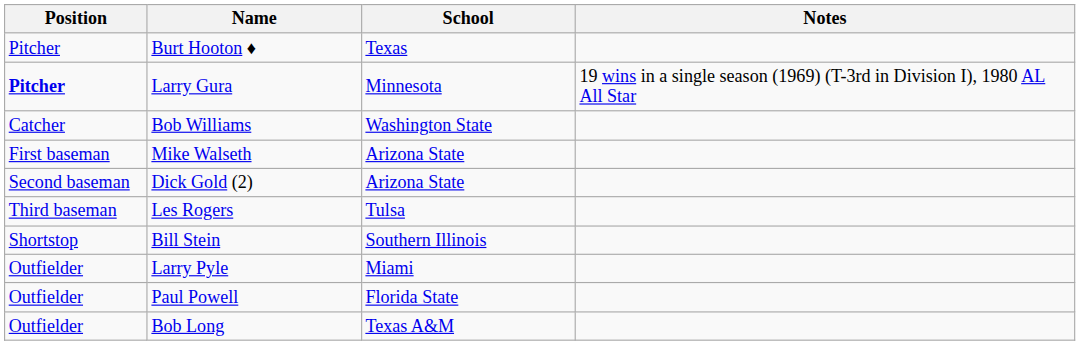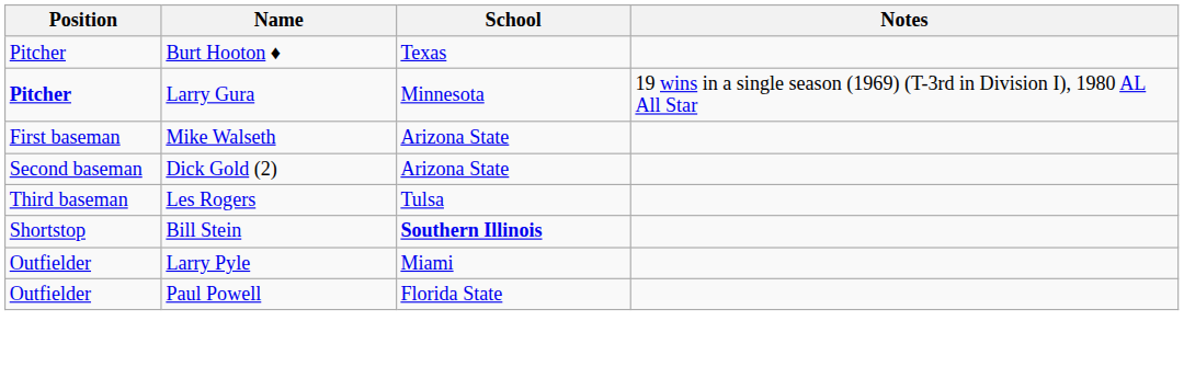 <table class="wikitable sortable" style="width:75%;">
 <tr>
 <th width=10%>Position</th>
 <th width=15%>Name</th>
 <th width=15%>School</th>
 <th width=35% class="unsortable">Notes</th>
 </tr>
 <tr>
 <td><a href='#'>Pitcher</a></td>
 <td><a href='#'>Burt Hooton</a> ♦</td>
 <td><a href='#'>Texas</a></td>
 <td></td>
 </tr>
 <tr>
 <td><strong><a href='#'>Pitcher</a></strong></td>
 <td><a href='#'>Larry Gura</a></td>
 <td><a href='#'>Minnesota</a></td>
 <td>19 <a href='#'>wins</a> in a single season (1969) (T-3rd in Division I), 1980 <a href='#'>AL All Star</a></td>
-</tr>
-<tr>
-<td><a href='#'>Catcher</a></td>
-<td><a href='#'>Bob Williams</a></td>
-<td><a href='#'>Washington State</a></td>
-<td></td>
 </tr>
 <tr>
 <td><a href='#'>First baseman</a></td>
 <td><a href='#'>Mike Walseth</a></td>
 <td><a href='#'>Arizona State</a></td>
 <td></td>
 </tr>
 <tr>
 <td><a href='#'>Second baseman</a></td>
 <td><a href='#'>Dick Gold</a> (2)</td>
 <td><a href='#'>Arizona State</a></td>
 <td></td>
 </tr>
 <tr>
 <td><a href='#'>Third baseman</a></td>
 <td><a href='#'>Les Rogers</a></td>
 <td><a href='#'>Tulsa</a></td>
 <td></td>
 </tr>
 <tr>
 <td><a href='#'>Shortstop</a></td>
 <td><a href='#'>Bill Stein</a></td>
-<td><a href='#'>Southern Illinois</a></td>
+<td><strong><a href='#'>Southern Illinois</a></strong></td>
 <td></td>
 </tr>
 <tr>
 <td><a href='#'>Outfielder</a></td>
 <td><a href='#'>Larry Pyle</a></td>
 <td><a href='#'>Miami</a></td>
 <td></td>
 </tr>
 <tr>
 <td><a href='#'>Outfielder</a></td>
 <td><a href='#'>Paul Powell</a></td>
 <td><a href='#'>Florida State</a></td>
 <td></td>
 </tr>
-<tr>
-<td><a href='#'>Outfielder</a></td>
-<td><a href='#'>Bob Long</a></td>
-<td><a href='#'>Texas A&M</a></td>
-<td></td>
-</tr>
 </table>
